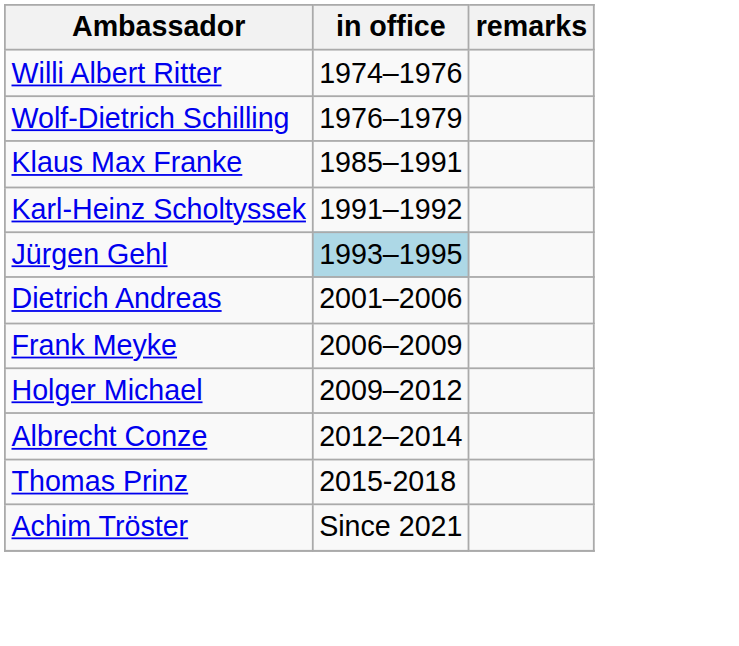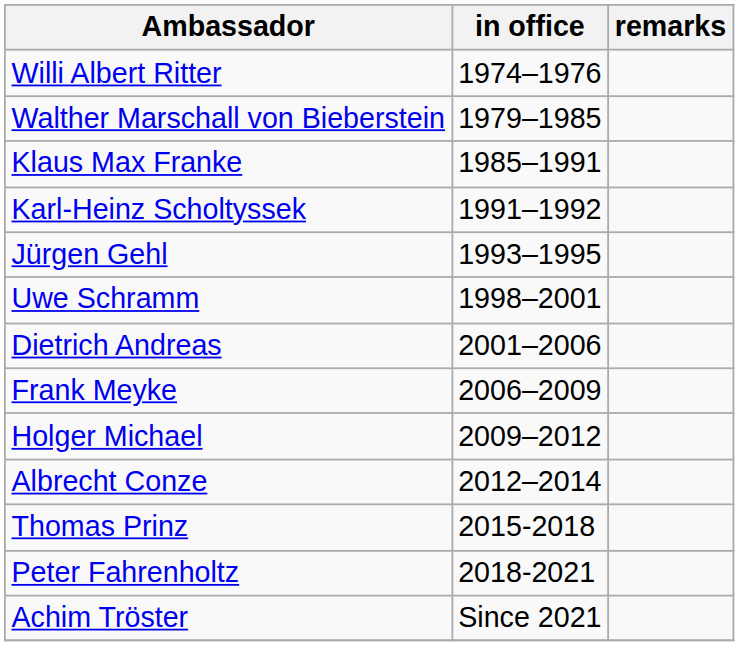 <table class="wikitable sortable">
 <tr>
 <th>Ambassador</th>
 <th>in office</th>
 <th>remarks</th>
 </tr>
 <tr>
 <td><a href='#'>Willi Albert Ritter</a></td>
 <td>1974–1976</td>
 <td></td>
 </tr>
 <tr>
-<td><a href='#'>Wolf-Dietrich Schilling</a></td>
-<td>1976–1979</td>
+<td><a href='#'>Walther Marschall von Bieberstein</a></td>
+<td>1979–1985</td>
 <td></td>
 </tr>
 <tr>
 <td><a href='#'>Klaus Max Franke</a></td>
 <td>1985–1991</td>
 <td></td>
 </tr>
 <tr>
 <td><a href='#'>Karl-Heinz Scholtyssek</a></td>
 <td>1991–1992</td>
 <td></td>
 </tr>
 <tr>
 <td><a href='#'>Jürgen Gehl</a></td>
-<td style="background: lightblue;">1993–1995</td>
+<td>1993–1995</td>
+<td></td>
+</tr>
+<tr>
+<td><a href='#'>Uwe Schramm</a></td>
+<td>1998–2001</td>
 <td></td>
 </tr>
 <tr>
 <td><a href='#'>Dietrich Andreas</a></td>
 <td>2001–2006</td>
 <td></td>
 </tr>
 <tr>
 <td><a href='#'>Frank Meyke</a></td>
 <td>2006–2009</td>
 <td></td>
 </tr>
 <tr>
 <td><a href='#'>Holger Michael</a></td>
 <td>2009–2012</td>
 <td></td>
 </tr>
 <tr>
 <td><a href='#'>Albrecht Conze</a></td>
 <td>2012–2014</td>
 <td></td>
 </tr>
 <tr>
 <td><a href='#'>Thomas Prinz</a></td>
 <td>2015-2018</td>
 <td></td>
 </tr>
 <tr>
+<td><a href='#'>Peter Fahrenholtz</a></td>
+<td>2018-2021</td>
+<td></td>
+</tr>
+<tr>
 <td><a href='#'>Achim Tröster</a></td>
 <td>Since 2021</td>
 <td></td>
 </tr>
 <tr>
 </tr>
 </table>
